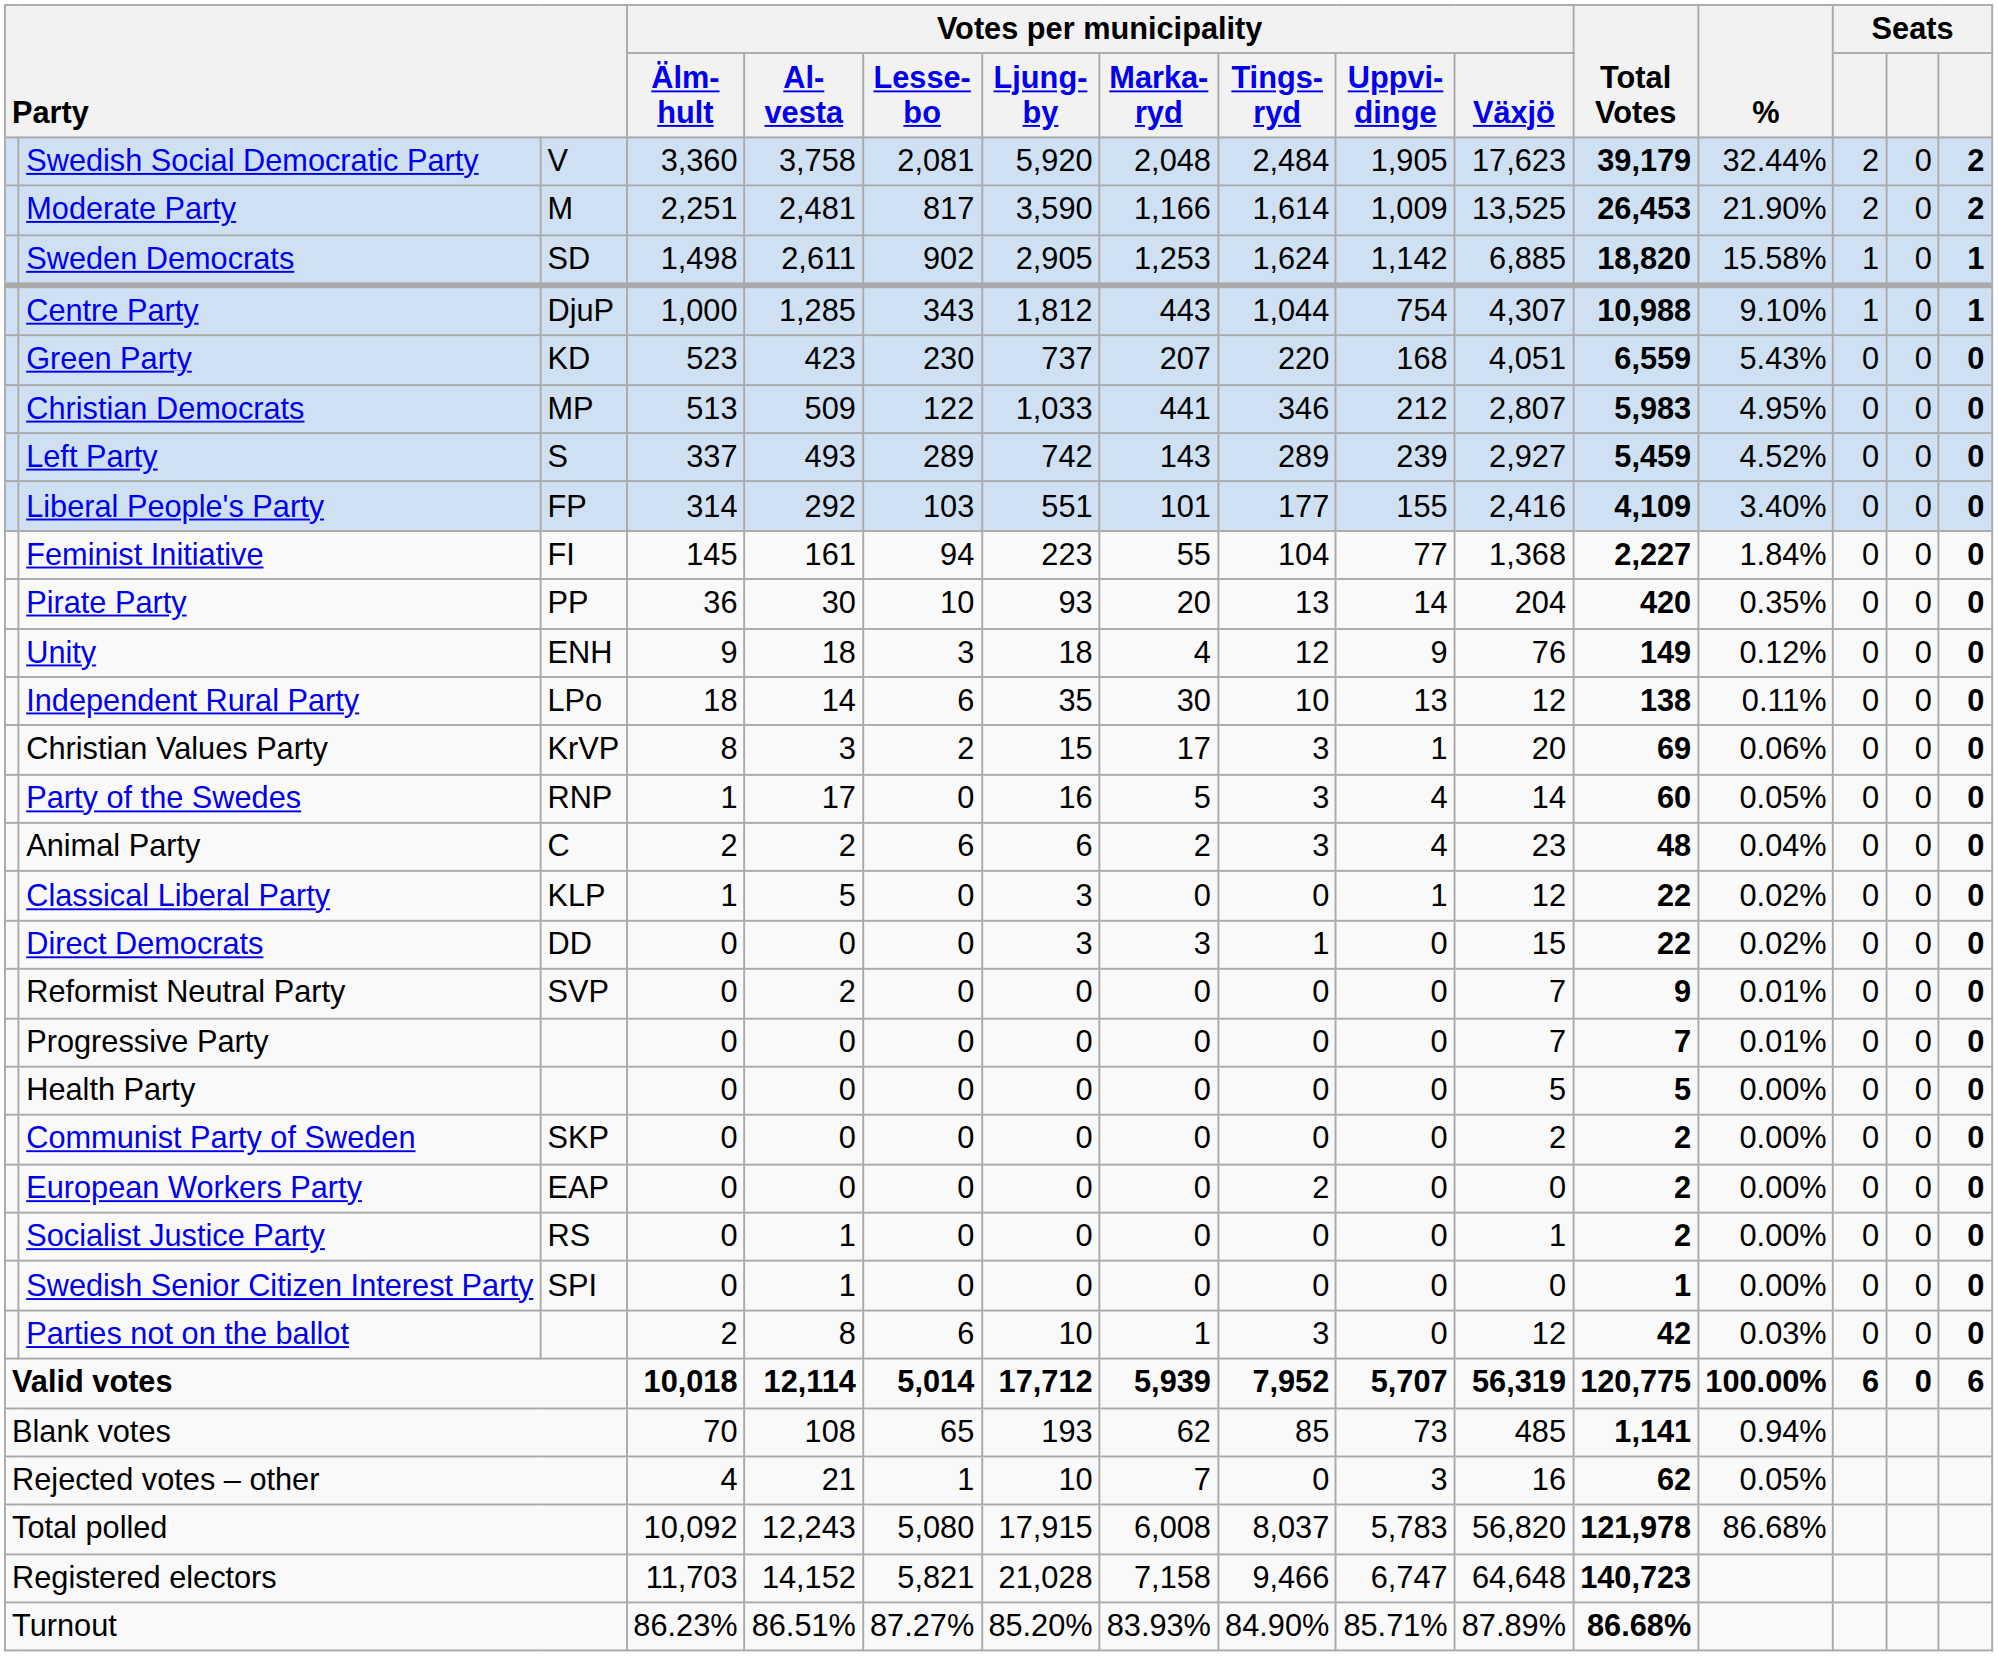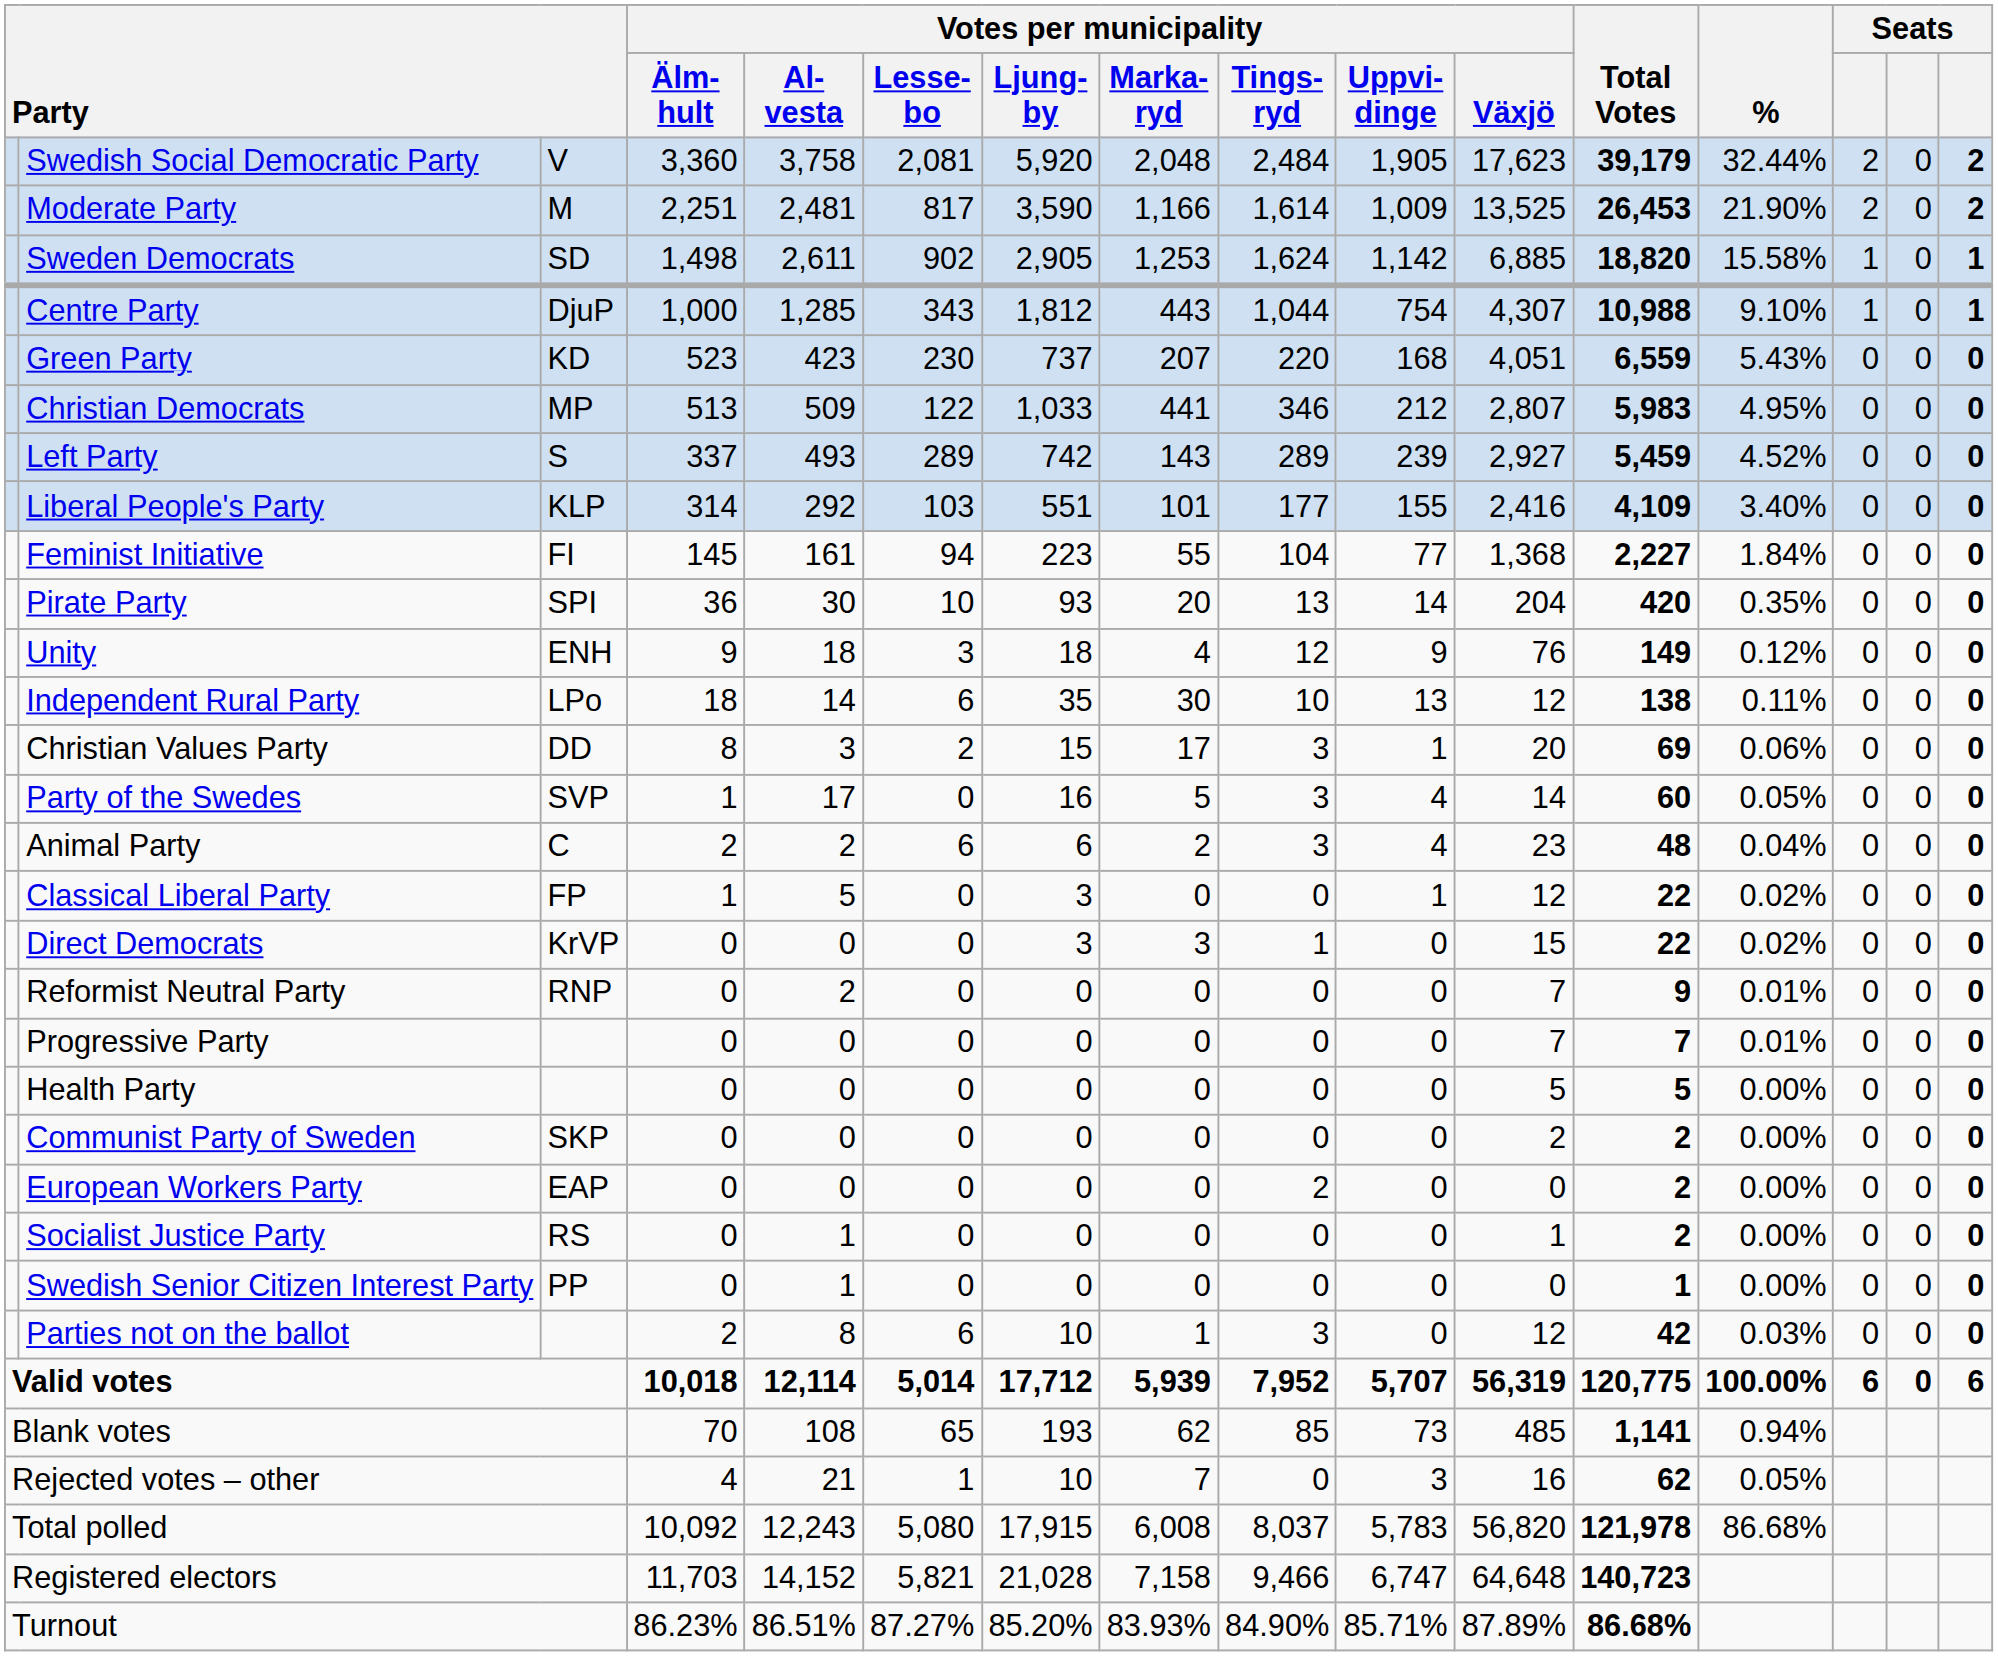 <table class="wikitable" border="1" style="text-align:right;">
 <tr>
 <th style="text-align:left;" valign=bottom rowspan=2 colspan=3>Party</th>
 <th colspan=8>Votes per municipality</th>
 <th align=center valign=bottom rowspan=2 width="50">Total Votes</th>
 <th align=center valign=bottom rowspan=2 width="50">%</th>
 <th colspan=3>Seats</th>
 </tr>
 <tr>
 <th align=center valign=bottom width="50"><a href='#'>Älm- hult</a></th>
 <th align=center valign=bottom width="50"><a href='#'>Al- vesta</a></th>
 <th align=center valign=bottom width="50"><a href='#'>Lesse- bo</a></th>
 <th align=center valign=bottom width="50"><a href='#'>Ljung- by</a></th>
 <th align=center valign=bottom width="50"><a href='#'>Marka- ryd</a></th>
 <th align=center valign=bottom width="50"><a href='#'>Tings- ryd</a></th>
 <th align=center valign=bottom width="50"><a href='#'>Uppvi- dinge</a></th>
 <th align=center valign=bottom width="50"><a href='#'>Växjö</a></th>
 <th align=center valign=bottom width="20"><small></small></th>
 <th align=center valign=bottom width="20"><small><a href='#'></a></small></th>
 <th align=center valign=bottom width="20"><small></small></th>
 </tr>
 <tr style="background:#CEE0F2;">
 <td></td>
 <td align=left style="white-space: nowrap;"><a href='#'>Swedish Social Democratic Party</a></td>
 <td align=left>V</td>
 <td>3,360</td>
 <td>3,758</td>
 <td>2,081</td>
 <td>5,920</td>
 <td>2,048</td>
 <td>2,484</td>
 <td>1,905</td>
 <td>17,623</td>
 <td><strong>39,179</strong></td>
 <td>32.44%</td>
 <td>2</td>
 <td>0</td>
 <td><strong>2</strong></td>
 </tr>
 <tr style="background:#CEE0F2;">
 <td></td>
 <td align=left><a href='#'>Moderate Party</a></td>
 <td align=left>M</td>
 <td>2,251</td>
 <td>2,481</td>
 <td>817</td>
 <td>3,590</td>
 <td>1,166</td>
 <td>1,614</td>
 <td>1,009</td>
 <td>13,525</td>
 <td><strong>26,453</strong></td>
 <td>21.90%</td>
 <td>2</td>
 <td>0</td>
 <td><strong>2</strong></td>
 </tr>
 <tr style="background:#CEE0F2;">
 <td></td>
 <td align=left><a href='#'>Sweden Democrats</a></td>
 <td align=left>SD</td>
 <td>1,498</td>
 <td>2,611</td>
 <td>902</td>
 <td>2,905</td>
 <td>1,253</td>
 <td>1,624</td>
 <td>1,142</td>
 <td>6,885</td>
 <td><strong>18,820</strong></td>
 <td>15.58%</td>
 <td>1</td>
 <td>0</td>
 <td><strong>1</strong></td>
 </tr>
 <tr style="background:#CEE0F2; border-top:3px solid darkgray;">
 <td></td>
 <td align=left><a href='#'>Centre Party</a></td>
 <td align=left>DjuP</td>
 <td>1,000</td>
 <td>1,285</td>
 <td>343</td>
 <td>1,812</td>
 <td>443</td>
 <td>1,044</td>
 <td>754</td>
 <td>4,307</td>
 <td><strong>10,988</strong></td>
 <td>9.10%</td>
 <td>1</td>
 <td>0</td>
 <td><strong>1</strong></td>
 </tr>
 <tr style="background:#CEE0F2;">
 <td></td>
 <td align=left><a href='#'>Green Party</a></td>
 <td align=left>KD</td>
 <td>523</td>
 <td>423</td>
 <td>230</td>
 <td>737</td>
 <td>207</td>
 <td>220</td>
 <td>168</td>
 <td>4,051</td>
 <td><strong>6,559</strong></td>
 <td>5.43%</td>
 <td>0</td>
 <td>0</td>
 <td><strong>0</strong></td>
 </tr>
 <tr style="background:#CEE0F2;">
 <td></td>
 <td align=left><a href='#'>Christian Democrats</a></td>
 <td align=left>MP</td>
 <td>513</td>
 <td>509</td>
 <td>122</td>
 <td>1,033</td>
 <td>441</td>
 <td>346</td>
 <td>212</td>
 <td>2,807</td>
 <td><strong>5,983</strong></td>
 <td>4.95%</td>
 <td>0</td>
 <td>0</td>
 <td><strong>0</strong></td>
 </tr>
 <tr style="background:#CEE0F2;">
 <td></td>
 <td align=left><a href='#'>Left Party</a></td>
 <td align=left>S</td>
 <td>337</td>
 <td>493</td>
 <td>289</td>
 <td>742</td>
 <td>143</td>
 <td>289</td>
 <td>239</td>
 <td>2,927</td>
 <td><strong>5,459</strong></td>
 <td>4.52%</td>
 <td>0</td>
 <td>0</td>
 <td><strong>0</strong></td>
 </tr>
 <tr style="background:#CEE0F2;">
 <td></td>
 <td align=left><a href='#'>Liberal People's Party</a></td>
-<td align=left>FP</td>
+<td align=left>KLP</td>
 <td>314</td>
 <td>292</td>
 <td>103</td>
 <td>551</td>
 <td>101</td>
 <td>177</td>
 <td>155</td>
 <td>2,416</td>
 <td><strong>4,109</strong></td>
 <td>3.40%</td>
 <td>0</td>
 <td>0</td>
 <td><strong>0</strong></td>
 </tr>
 <tr>
 <td></td>
 <td align=left><a href='#'>Feminist Initiative</a></td>
 <td align=left>FI</td>
 <td>145</td>
 <td>161</td>
 <td>94</td>
 <td>223</td>
 <td>55</td>
 <td>104</td>
 <td>77</td>
 <td>1,368</td>
 <td><strong>2,227</strong></td>
 <td>1.84%</td>
 <td>0</td>
 <td>0</td>
 <td><strong>0</strong></td>
 </tr>
 <tr>
 <td></td>
 <td align=left><a href='#'>Pirate Party</a></td>
-<td align=left>PP</td>
+<td align=left>SPI</td>
 <td>36</td>
 <td>30</td>
 <td>10</td>
 <td>93</td>
 <td>20</td>
 <td>13</td>
 <td>14</td>
 <td>204</td>
 <td><strong>420</strong></td>
 <td>0.35%</td>
 <td>0</td>
 <td>0</td>
 <td><strong>0</strong></td>
 </tr>
 <tr>
 <td></td>
 <td align=left><a href='#'>Unity</a></td>
 <td align=left>ENH</td>
 <td>9</td>
 <td>18</td>
 <td>3</td>
 <td>18</td>
 <td>4</td>
 <td>12</td>
 <td>9</td>
 <td>76</td>
 <td><strong>149</strong></td>
 <td>0.12%</td>
 <td>0</td>
 <td>0</td>
 <td><strong>0</strong></td>
 </tr>
 <tr>
 <td></td>
 <td align=left><a href='#'>Independent Rural Party</a></td>
 <td align=left>LPo</td>
 <td>18</td>
 <td>14</td>
 <td>6</td>
 <td>35</td>
 <td>30</td>
 <td>10</td>
 <td>13</td>
 <td>12</td>
 <td><strong>138</strong></td>
 <td>0.11%</td>
 <td>0</td>
 <td>0</td>
 <td><strong>0</strong></td>
 </tr>
 <tr>
 <td></td>
 <td align=left>Christian Values Party</td>
-<td align=left>KrVP</td>
+<td align=left>DD</td>
 <td>8</td>
 <td>3</td>
 <td>2</td>
 <td>15</td>
 <td>17</td>
 <td>3</td>
 <td>1</td>
 <td>20</td>
 <td><strong>69</strong></td>
 <td>0.06%</td>
 <td>0</td>
 <td>0</td>
 <td><strong>0</strong></td>
 </tr>
 <tr>
 <td></td>
 <td align=left><a href='#'>Party of the Swedes</a></td>
-<td align=left>RNP</td>
+<td align=left>SVP</td>
 <td>1</td>
 <td>17</td>
 <td>0</td>
 <td>16</td>
 <td>5</td>
 <td>3</td>
 <td>4</td>
 <td>14</td>
 <td><strong>60</strong></td>
 <td>0.05%</td>
 <td>0</td>
 <td>0</td>
 <td><strong>0</strong></td>
 </tr>
 <tr>
 <td></td>
 <td align=left>Animal Party</td>
 <td align=left>C</td>
 <td>2</td>
 <td>2</td>
 <td>6</td>
 <td>6</td>
 <td>2</td>
 <td>3</td>
 <td>4</td>
 <td>23</td>
 <td><strong>48</strong></td>
 <td>0.04%</td>
 <td>0</td>
 <td>0</td>
 <td><strong>0</strong></td>
 </tr>
 <tr>
 <td></td>
 <td align=left><a href='#'>Classical Liberal Party</a></td>
-<td align=left>KLP</td>
+<td align=left>FP</td>
 <td>1</td>
 <td>5</td>
 <td>0</td>
 <td>3</td>
 <td>0</td>
 <td>0</td>
 <td>1</td>
 <td>12</td>
 <td><strong>22</strong></td>
 <td>0.02%</td>
 <td>0</td>
 <td>0</td>
 <td><strong>0</strong></td>
 </tr>
 <tr>
 <td></td>
 <td align=left><a href='#'>Direct Democrats</a></td>
-<td align=left>DD</td>
+<td align=left>KrVP</td>
 <td>0</td>
 <td>0</td>
 <td>0</td>
 <td>3</td>
 <td>3</td>
 <td>1</td>
 <td>0</td>
 <td>15</td>
 <td><strong>22</strong></td>
 <td>0.02%</td>
 <td>0</td>
 <td>0</td>
 <td><strong>0</strong></td>
 </tr>
 <tr>
 <td></td>
 <td align=left>Reformist Neutral Party</td>
-<td align=left>SVP</td>
+<td align=left>RNP</td>
 <td>0</td>
 <td>2</td>
 <td>0</td>
 <td>0</td>
 <td>0</td>
 <td>0</td>
 <td>0</td>
 <td>7</td>
 <td><strong>9</strong></td>
 <td>0.01%</td>
 <td>0</td>
 <td>0</td>
 <td><strong>0</strong></td>
 </tr>
 <tr>
 <td></td>
 <td align=left>Progressive Party</td>
 <td></td>
 <td>0</td>
 <td>0</td>
 <td>0</td>
 <td>0</td>
 <td>0</td>
 <td>0</td>
 <td>0</td>
 <td>7</td>
 <td><strong>7</strong></td>
 <td>0.01%</td>
 <td>0</td>
 <td>0</td>
 <td><strong>0</strong></td>
 </tr>
 <tr>
 <td></td>
 <td align=left>Health Party</td>
 <td></td>
 <td>0</td>
 <td>0</td>
 <td>0</td>
 <td>0</td>
 <td>0</td>
 <td>0</td>
 <td>0</td>
 <td>5</td>
 <td><strong>5</strong></td>
 <td>0.00%</td>
 <td>0</td>
 <td>0</td>
 <td><strong>0</strong></td>
 </tr>
 <tr>
 <td></td>
 <td align=left><a href='#'>Communist Party of Sweden</a></td>
 <td align=left>SKP</td>
 <td>0</td>
 <td>0</td>
 <td>0</td>
 <td>0</td>
 <td>0</td>
 <td>0</td>
 <td>0</td>
 <td>2</td>
 <td><strong>2</strong></td>
 <td>0.00%</td>
 <td>0</td>
 <td>0</td>
 <td><strong>0</strong></td>
 </tr>
 <tr>
 <td></td>
 <td align=left><a href='#'>European Workers Party</a></td>
 <td align=left>EAP</td>
 <td>0</td>
 <td>0</td>
 <td>0</td>
 <td>0</td>
 <td>0</td>
 <td>2</td>
 <td>0</td>
 <td>0</td>
 <td><strong>2</strong></td>
 <td>0.00%</td>
 <td>0</td>
 <td>0</td>
 <td><strong>0</strong></td>
 </tr>
 <tr>
 <td></td>
 <td align=left><a href='#'>Socialist Justice Party</a></td>
 <td align=left>RS</td>
 <td>0</td>
 <td>1</td>
 <td>0</td>
 <td>0</td>
 <td>0</td>
 <td>0</td>
 <td>0</td>
 <td>1</td>
 <td><strong>2</strong></td>
 <td>0.00%</td>
 <td>0</td>
 <td>0</td>
 <td><strong>0</strong></td>
 </tr>
 <tr>
 <td></td>
 <td align=left><a href='#'>Swedish Senior Citizen Interest Party</a></td>
-<td align=left>SPI</td>
+<td align=left>PP</td>
 <td>0</td>
 <td>1</td>
 <td>0</td>
 <td>0</td>
 <td>0</td>
 <td>0</td>
 <td>0</td>
 <td>0</td>
 <td><strong>1</strong></td>
 <td>0.00%</td>
 <td>0</td>
 <td>0</td>
 <td><strong>0</strong></td>
 </tr>
 <tr>
 <td></td>
 <td align=left><a href='#'>Parties not on the ballot</a></td>
 <td></td>
 <td>2</td>
 <td>8</td>
 <td>6</td>
 <td>10</td>
 <td>1</td>
 <td>3</td>
 <td>0</td>
 <td>12</td>
 <td><strong>42</strong></td>
 <td>0.03%</td>
 <td>0</td>
 <td>0</td>
 <td><strong>0</strong></td>
 </tr>
 <tr style="font-weight:bold">
 <td align=left colspan=3>Valid votes</td>
 <td>10,018</td>
 <td>12,114</td>
 <td>5,014</td>
 <td>17,712</td>
 <td>5,939</td>
 <td>7,952</td>
 <td>5,707</td>
 <td>56,319</td>
 <td>120,775</td>
 <td>100.00%</td>
 <td>6</td>
 <td>0</td>
 <td>6</td>
 </tr>
 <tr>
 <td align=left colspan=3>Blank votes</td>
 <td>70</td>
 <td>108</td>
 <td>65</td>
 <td>193</td>
 <td>62</td>
 <td>85</td>
 <td>73</td>
 <td>485</td>
 <td><strong>1,141</strong></td>
 <td>0.94%</td>
 <td></td>
 <td></td>
 <td></td>
 </tr>
 <tr>
 <td align=left colspan=3>Rejected votes – other</td>
 <td>4</td>
 <td>21</td>
 <td>1</td>
 <td>10</td>
 <td>7</td>
 <td>0</td>
 <td>3</td>
 <td>16</td>
 <td><strong>62</strong></td>
 <td>0.05%</td>
 <td></td>
 <td></td>
 <td></td>
 </tr>
 <tr>
 <td align=left colspan=3>Total polled</td>
 <td>10,092</td>
 <td>12,243</td>
 <td>5,080</td>
 <td>17,915</td>
 <td>6,008</td>
 <td>8,037</td>
 <td>5,783</td>
 <td>56,820</td>
 <td><strong>121,978</strong></td>
 <td>86.68%</td>
 <td></td>
 <td></td>
 <td></td>
 </tr>
 <tr>
 <td align=left colspan=3>Registered electors</td>
 <td>11,703</td>
 <td>14,152</td>
 <td>5,821</td>
 <td>21,028</td>
 <td>7,158</td>
 <td>9,466</td>
 <td>6,747</td>
 <td>64,648</td>
 <td><strong>140,723</strong></td>
 <td></td>
 <td></td>
 <td></td>
 <td></td>
 </tr>
 <tr>
 <td align=left colspan=3>Turnout</td>
 <td>86.23%</td>
 <td>86.51%</td>
 <td>87.27%</td>
 <td>85.20%</td>
 <td>83.93%</td>
 <td>84.90%</td>
 <td>85.71%</td>
 <td>87.89%</td>
 <td><strong>86.68%</strong></td>
 <td></td>
 <td></td>
 <td></td>
 <td></td>
 </tr>
 </table>
